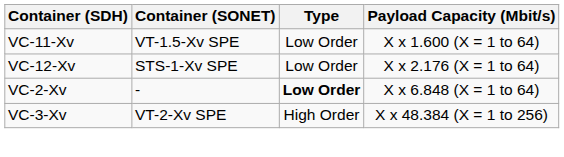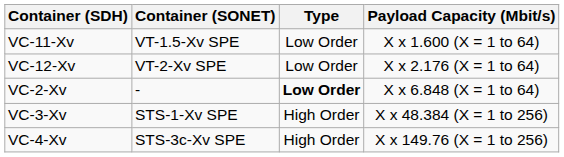 <table class="wikitable" style="margin-left: auto; margin-right: auto; border: none;">
 <tr>
 <th>Container (SDH)</th>
 <th>Container (SONET)</th>
 <th>Type</th>
 <th>Payload Capacity (Mbit/s)</th>
 </tr>
 <tr>
 <td>VC-11-Xv</td>
 <td>VT-1.5-Xv SPE</td>
 <td align="center">Low Order</td>
 <td align="center">X x 1.600 (X = 1 to 64)</td>
 </tr>
 <tr>
 <td>VC-12-Xv</td>
-<td>STS-1-Xv SPE</td>
+<td>VT-2-Xv SPE</td>
 <td align="center">Low Order</td>
 <td align="center">X x 2.176 (X = 1 to 64)</td>
 </tr>
 <tr>
 <td>VC-2-Xv</td>
 <td>-</td>
 <td align="center"><strong>Low Order</strong></td>
 <td align="center">X x 6.848 (X = 1 to 64)</td>
 </tr>
 <tr>
 <td>VC-3-Xv</td>
-<td>VT-2-Xv SPE</td>
+<td>STS-1-Xv SPE</td>
 <td align="center">High Order</td>
 <td align="center">X x 48.384 (X = 1 to 256)</td>
 </tr>
+<tr>
+<td>VC-4-Xv</td>
+<td>STS-3c-Xv SPE</td>
+<td align="center">High Order</td>
+<td align="center">X x 149.76 (X = 1 to 256)</td>
+</tr>
 </table>
